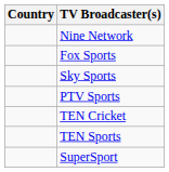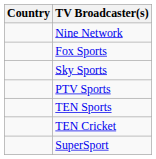 <table class="wikitable">
 <tr>
 <th>Country</th>
 <th>TV Broadcaster(s)</th>
 </tr>
 <tr>
 <td></td>
 <td><a href='#'>Nine Network</a></td>
 </tr>
 <tr>
 <td></td>
 <td><a href='#'>Fox Sports</a></td>
 </tr>
 <tr>
 <td></td>
 <td><a href='#'>Sky Sports</a></td>
 </tr>
 <tr>
 <td></td>
 <td><a href='#'>PTV Sports</a></td>
 </tr>
 <tr>
 <td></td>
-<td><a href='#'>TEN Cricket</a></td>
+<td><a href='#'>TEN Sports</a></td>
 </tr>
 <tr>
 <td></td>
-<td><a href='#'>TEN Sports</a></td>
+<td><a href='#'>TEN Cricket</a></td>
 </tr>
 <tr>
 <td></td>
 <td><a href='#'>SuperSport</a></td>
 </tr>
 </table>
